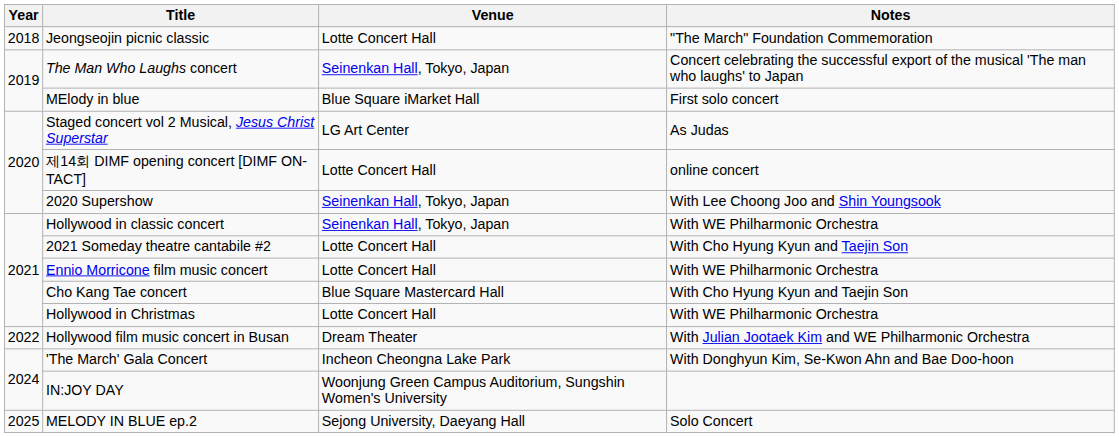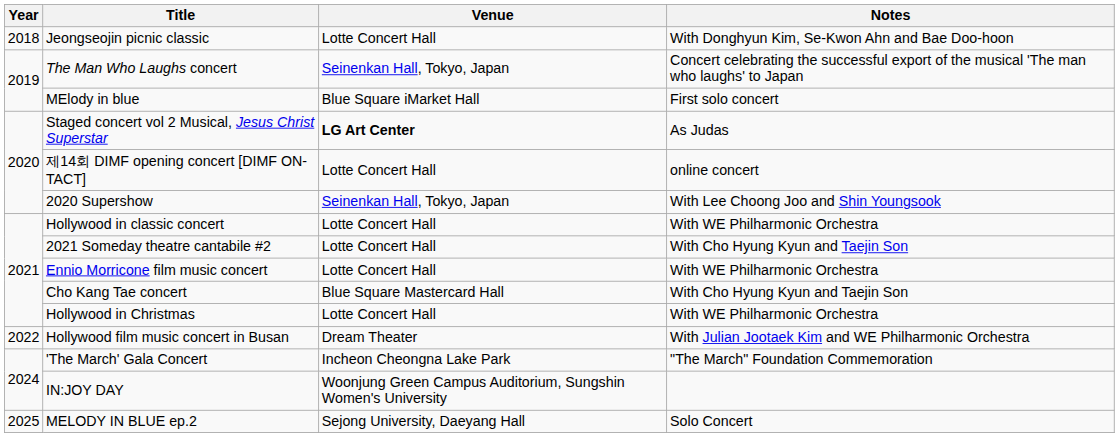 <table class="wikitable">
 <tr>
 <th>Year</th>
 <th>Title</th>
 <th>Venue</th>
 <th>Notes</th>
 </tr>
 <tr>
 <td>2018</td>
 <td>Jeongseojin picnic classic</td>
 <td>Lotte Concert Hall</td>
-<td>"The March" Foundation Commemoration</td>
+<td>With Donghyun Kim, Se-Kwon Ahn and Bae Doo-hoon</td>
 </tr>
 <tr>
 <td rowspan="2">2019</td>
 <td><em>The Man Who Laughs</em> concert</td>
 <td><a href='#'>Seinenkan Hall</a>, Tokyo, Japan</td>
 <td>Concert celebrating the successful export of the musical 'The man who laughs' to Japan</td>
 </tr>
 <tr>
 <td>MElody in blue</td>
 <td>Blue Square iMarket Hall</td>
 <td>First solo concert</td>
 </tr>
 <tr>
 <td rowspan="3">2020</td>
 <td>Staged concert vol 2 Musical, <em><a href='#'>Jesus Christ Superstar</a></em></td>
-<td>LG Art Center</td>
+<td><strong>LG Art Center</strong></td>
 <td>As Judas</td>
 </tr>
 <tr>
 <td>제14회 DIMF opening concert [DIMF ON-TACT]</td>
 <td>Lotte Concert Hall</td>
 <td>online concert</td>
 </tr>
 <tr>
 <td>2020 Supershow</td>
 <td><a href='#'>Seinenkan Hall</a>, Tokyo, Japan</td>
 <td>With Lee Choong Joo and <a href='#'>Shin Youngsook</a></td>
 </tr>
 <tr>
 <td rowspan="6">2021</td>
 <td>Hollywood in classic concert</td>
-<td><a href='#'>Seinenkan Hall</a>, Tokyo, Japan</td>
+<td>Lotte Concert Hall</td>
 <td>With WE Philharmonic Orchestra</td>
 </tr>
 <tr>
 <td>2021 Someday theatre cantabile #2</td>
 <td>Lotte Concert Hall</td>
 <td>With Cho Hyung Kyun and <a href='#'>Taejin Son</a></td>
 </tr>
 <tr>
 <td><a href='#'>Ennio Morricone</a> film music concert</td>
 <td>Lotte Concert Hall</td>
 <td>With WE Philharmonic Orchestra</td>
 </tr>
 <tr>
 <td>Cho Kang Tae concert</td>
 <td>Blue Square Mastercard Hall</td>
 <td>With Cho Hyung Kyun and Taejin Son</td>
 </tr>
 <tr>
 <td>Hollywood in Christmas</td>
 <td>Lotte Concert Hall</td>
 <td>With WE Philharmonic Orchestra</td>
 </tr>
 <tr>
 <td rowspan="2">Hollywood film music concert in Busan</td>
 <td rowspan="2">Dream Theater</td>
 <td rowspan="2">With <a href='#'>Julian Jootaek Kim</a> and WE Philharmonic Orchestra</td>
 </tr>
 <tr>
 <td>2022</td>
 </tr>
 <tr>
 <td rowspan="2">2024</td>
 <td>'The March' Gala Concert</td>
 <td>Incheon Cheongna Lake Park</td>
-<td>With Donghyun Kim, Se-Kwon Ahn and Bae Doo-hoon</td>
+<td>"The March" Foundation Commemoration</td>
 </tr>
 <tr>
 <td>IN:JOY DAY</td>
 <td>Woonjung Green Campus Auditorium, Sungshin Women's University</td>
 <td></td>
 </tr>
 <tr>
 <td>2025</td>
 <td>MELODY IN BLUE ep.2</td>
 <td>Sejong University, Daeyang Hall</td>
 <td>Solo Concert</td>
 </tr>
 </table>
